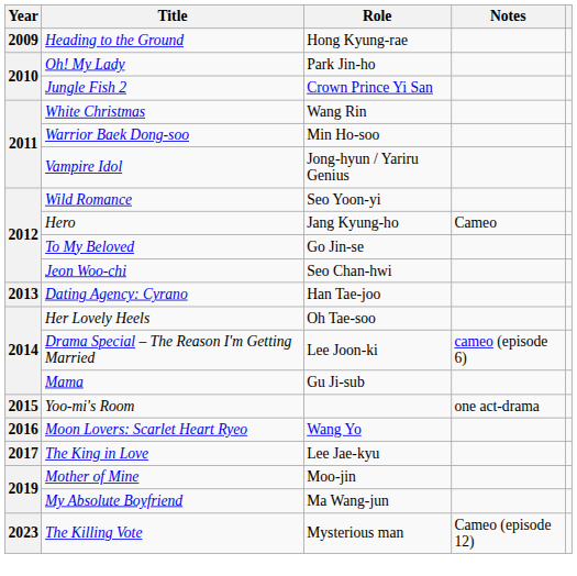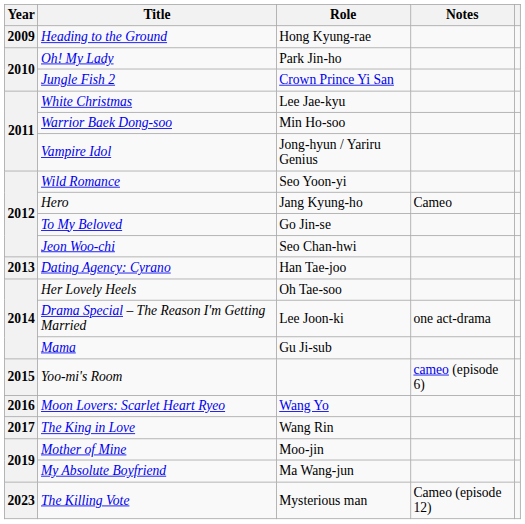 <table class="wikitable sortable plainrowheaders">
 <tr>
 <th>Year</th>
 <th>Title</th>
 <th>Role</th>
 <th>Notes</th>
 <th class="unsortable"></th>
 </tr>
 <tr>
 <th scope="row">2009</th>
 <td><em><a href='#'>Heading to the Ground</a></em> </td>
 <td>Hong Kyung-rae</td>
 <td></td>
 <td></td>
 </tr>
 <tr>
 <th scope="row" rowspan="2">2010</th>
 <td><em><a href='#'>Oh! My Lady</a></em></td>
 <td>Park Jin-ho</td>
 <td></td>
 <td></td>
 </tr>
 <tr>
 <td><em><a href='#'>Jungle Fish 2</a></em></td>
 <td><a href='#'>Crown Prince Yi San</a></td>
 <td></td>
 <td></td>
 </tr>
 <tr>
 <th scope="row" rowspan="3">2011</th>
 <td><em><a href='#'>White Christmas</a></em></td>
-<td>Wang Rin</td>
+<td>Lee Jae-kyu</td>
 <td></td>
 <td></td>
 </tr>
 <tr>
 <td><em><a href='#'>Warrior Baek Dong-soo</a></em></td>
 <td>Min Ho-soo</td>
 <td></td>
 <td></td>
 </tr>
 <tr>
 <td><em><a href='#'>Vampire Idol</a></em></td>
 <td>Jong-hyun / Yariru Genius</td>
 <td></td>
 <td></td>
 </tr>
 <tr>
 <th scope="row" rowspan="4">2012</th>
 <td><em><a href='#'>Wild Romance</a></em></td>
 <td>Seo Yoon-yi</td>
 <td></td>
 <td></td>
 </tr>
 <tr>
 <td><em>Hero</em></td>
 <td>Jang Kyung-ho</td>
 <td>Cameo</td>
 <td></td>
 </tr>
 <tr>
 <td><em><a href='#'>To My Beloved</a></em></td>
 <td>Go Jin-se</td>
 <td></td>
 <td></td>
 </tr>
 <tr>
 <td><em><a href='#'>Jeon Woo-chi</a></em></td>
 <td>Seo Chan-hwi</td>
 <td></td>
 <td></td>
 </tr>
 <tr>
 <th scope="row">2013</th>
 <td><em><a href='#'>Dating Agency: Cyrano</a></em></td>
 <td>Han Tae-joo</td>
 <td></td>
 <td></td>
 </tr>
 <tr>
 <th scope="row" rowspan="3">2014</th>
 <td><em>Her Lovely Heels</em></td>
 <td>Oh Tae-soo</td>
 <td></td>
 <td></td>
 </tr>
 <tr>
 <td><em><a href='#'>Drama Special</a> – The Reason I'm Getting Married</em></td>
 <td>Lee Joon-ki</td>
-<td><a href='#'>cameo</a> (episode 6)</td>
+<td>one act-drama</td>
 <td></td>
 </tr>
 <tr>
 <td><em><a href='#'>Mama</a></em></td>
 <td>Gu Ji-sub</td>
 <td></td>
 <td></td>
 </tr>
 <tr>
 <th scope="row">2015</th>
 <td><em>Yoo-mi's Room</em></td>
 <td></td>
-<td>one act-drama</td>
+<td><a href='#'>cameo</a> (episode 6)</td>
 <td></td>
 </tr>
 <tr>
 <th scope="row">2016</th>
 <td><em><a href='#'>Moon Lovers: Scarlet Heart Ryeo</a></em></td>
 <td><a href='#'>Wang Yo</a></td>
 <td></td>
 <td></td>
 </tr>
 <tr>
 <th scope="row">2017</th>
 <td><em><a href='#'>The King in Love</a></em></td>
-<td>Lee Jae-kyu</td>
+<td>Wang Rin</td>
 <td></td>
 <td></td>
 </tr>
 <tr>
 <th scope="row" rowspan="2">2019</th>
 <td><em><a href='#'>Mother of Mine</a></em></td>
 <td>Moo-jin</td>
 <td></td>
 <td></td>
 </tr>
 <tr>
 <td><em><a href='#'>My Absolute Boyfriend</a></em></td>
 <td>Ma Wang-jun</td>
 <td></td>
 <td></td>
 </tr>
 <tr>
 <th scope="row">2023</th>
 <td><em><a href='#'>The Killing Vote</a></em></td>
 <td>Mysterious man</td>
 <td>Cameo (episode 12)</td>
 <td></td>
 </tr>
 </table>
